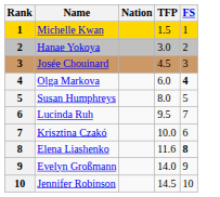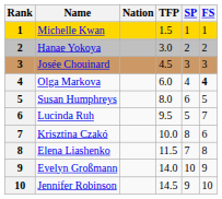 <table class="wikitable sortable">
 <tr>
 <th>Rank</th>
 <th>Name</th>
 <th>Nation</th>
 <th>TFP</th>
+<th><a href='#'>SP</a></th>
 <th><a href='#'>FS</a></th>
 </tr>
 <tr bgcolor="gold">
 <td align="center"><strong>1</strong></td>
 <td><a href='#'>Michelle Kwan</a></td>
 <td></td>
 <td>1.5</td>
 <td>1</td>
+<td>1</td>
 </tr>
 <tr bgcolor="silver">
 <td align="center"><strong>2</strong></td>
 <td><a href='#'>Hanae Yokoya</a></td>
 <td></td>
 <td>3.0</td>
+<td>2</td>
 <td>2</td>
 </tr>
 <tr bgcolor="cc9966">
 <td align="center"><strong>3</strong></td>
 <td><a href='#'>Josée Chouinard</a></td>
 <td></td>
 <td>4.5</td>
 <td>3</td>
+<td>3</td>
 </tr>
 <tr>
 <th>4</th>
 <td><a href='#'>Olga Markova</a></td>
 <td></td>
 <td>6.0</td>
+<td>4</td>
 <td><strong>4</strong></td>
 </tr>
 <tr>
 <th>5</th>
 <td><a href='#'>Susan Humphreys</a></td>
 <td></td>
 <td>8.0</td>
+<td>6</td>
 <td>5</td>
 </tr>
 <tr>
 <th>6</th>
 <td><a href='#'>Lucinda Ruh</a></td>
 <td></td>
 <td>9.5</td>
+<td>5</td>
 <td>7</td>
 </tr>
 <tr>
 <th>7</th>
 <td><a href='#'>Krisztina Czakó</a></td>
 <td></td>
 <td>10.0</td>
+<td>8</td>
 <td>6</td>
 </tr>
 <tr>
 <th>8</th>
 <td><a href='#'>Elena Liashenko</a></td>
 <td></td>
-<td>11.6</td>
-<td><strong>8</strong></td>
+<td>11.5</td>
+<td>7</td>
+<td>8</td>
 </tr>
 <tr>
 <th>9</th>
 <td><a href='#'>Evelyn Großmann</a></td>
 <td></td>
 <td>14.0</td>
+<td>10</td>
 <td>9</td>
 </tr>
 <tr>
 <th>10</th>
 <td><a href='#'>Jennifer Robinson</a></td>
 <td></td>
 <td>14.5</td>
+<td>9</td>
 <td>10</td>
 </tr>
 </table>
